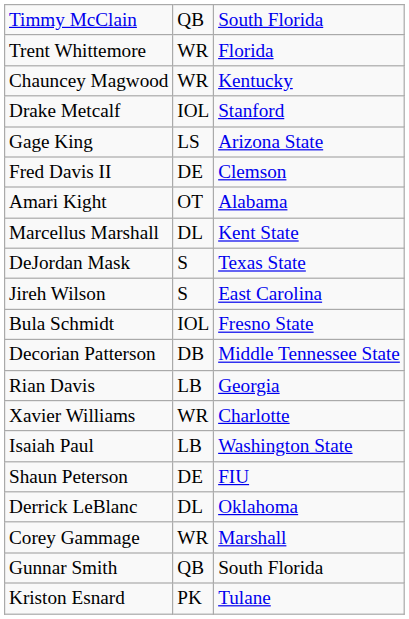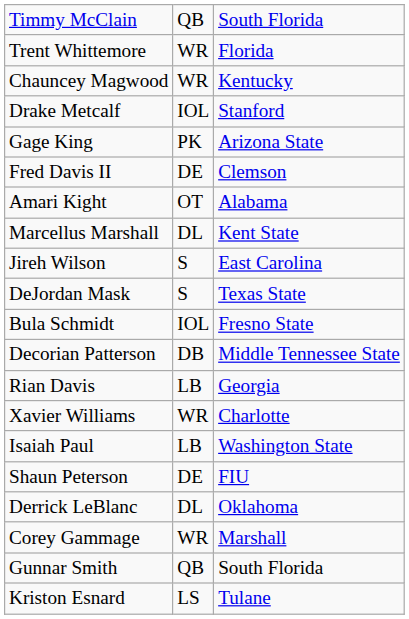 <table class="wikitable">
 <tr>
 <td><a href='#'>Timmy McClain</a></td>
 <td>QB</td>
 <td><a href='#'>South Florida</a></td>
 </tr>
 <tr>
 <td>Trent Whittemore</td>
 <td>WR</td>
 <td><a href='#'>Florida</a></td>
 </tr>
 <tr>
 <td>Chauncey Magwood</td>
 <td>WR</td>
 <td><a href='#'>Kentucky</a></td>
 </tr>
 <tr>
 <td>Drake Metcalf</td>
 <td>IOL</td>
 <td><a href='#'>Stanford</a></td>
 </tr>
 <tr>
 <td>Gage King</td>
-<td>LS</td>
+<td>PK</td>
 <td><a href='#'>Arizona State</a></td>
 </tr>
 <tr>
 <td>Fred Davis II</td>
 <td>DE</td>
 <td><a href='#'>Clemson</a></td>
 </tr>
 <tr>
 <td>Amari Kight</td>
 <td>OT</td>
 <td><a href='#'>Alabama</a></td>
 </tr>
 <tr>
 <td>Marcellus Marshall</td>
 <td>DL</td>
 <td><a href='#'>Kent State</a></td>
 </tr>
 <tr>
+<td>Jireh Wilson</td>
+<td>S</td>
+<td><a href='#'>East Carolina</a></td>
+</tr>
+<tr>
 <td>DeJordan Mask</td>
 <td>S</td>
 <td><a href='#'>Texas State</a></td>
-</tr>
-<tr>
-<td>Jireh Wilson</td>
-<td>S</td>
-<td><a href='#'>East Carolina</a></td>
 </tr>
 <tr>
 <td>Bula Schmidt</td>
 <td>IOL</td>
 <td><a href='#'>Fresno State</a></td>
 </tr>
 <tr>
 <td>Decorian Patterson</td>
 <td>DB</td>
 <td><a href='#'>Middle Tennessee State</a></td>
 </tr>
 <tr>
 <td>Rian Davis</td>
 <td>LB</td>
 <td><a href='#'>Georgia</a></td>
 </tr>
 <tr>
 <td>Xavier Williams</td>
 <td>WR</td>
 <td><a href='#'>Charlotte</a></td>
 </tr>
 <tr>
 <td>Isaiah Paul</td>
 <td>LB</td>
 <td><a href='#'>Washington State</a></td>
 </tr>
 <tr>
 <td>Shaun Peterson</td>
 <td>DE</td>
 <td><a href='#'>FIU</a></td>
 </tr>
 <tr>
 <td>Derrick LeBlanc</td>
 <td>DL</td>
 <td><a href='#'>Oklahoma</a></td>
 </tr>
 <tr>
 <td>Corey Gammage</td>
 <td>WR</td>
 <td><a href='#'>Marshall</a></td>
 </tr>
 <tr>
 <td>Gunnar Smith</td>
 <td>QB</td>
 <td>South Florida</td>
 </tr>
 <tr>
 <td>Kriston Esnard</td>
-<td>PK</td>
+<td>LS</td>
 <td><a href='#'>Tulane</a></td>
 </tr>
 </table>
